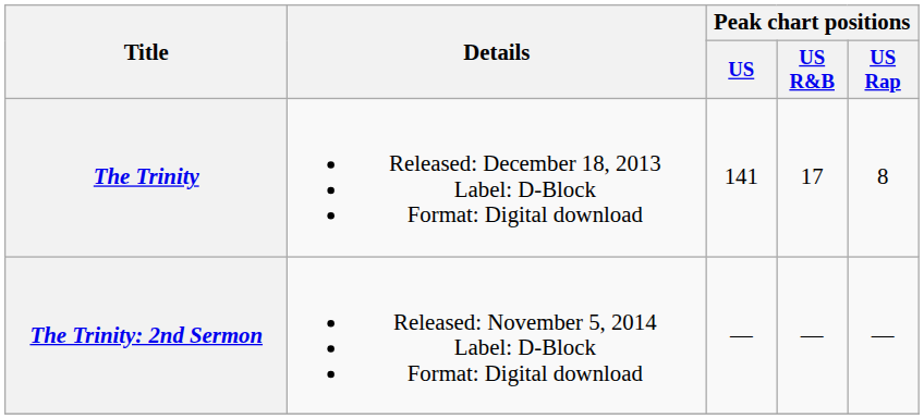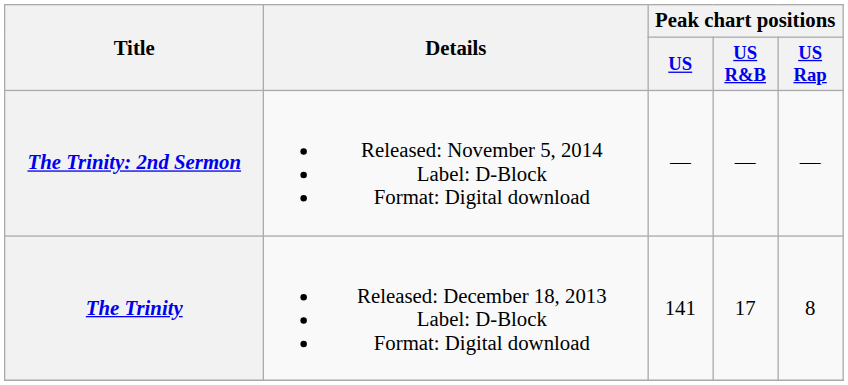 <table class="wikitable plainrowheaders" style="text-align:center;">
 <tr>
 <th scope="col" rowspan="2" style="width:12em;">Title</th>
 <th scope="col" rowspan="2" style="width:18em;">Details</th>
 <th scope="col" colspan="3">Peak chart positions</th>
 </tr>
 <tr>
 <th scope="col" style="width:3em;font-size:90%;"><a href='#'>US</a><br></th>
 <th scope="col" style="width:3em;font-size:90%;"><a href='#'>US<br>R&B</a><br></th>
 <th scope="col" style="width:3em;font-size:90%;"><a href='#'>US<br>Rap</a><br></th>
 </tr>
 <tr>
+<th scope="row"><em><a href='#'>The Trinity: 2nd Sermon</a></em></th>
+<td><br><ul><li>Released: November 5, 2014</li><li>Label: D-Block</li><li>Format: Digital download</li></ul></td>
+<td>—</td>
+<td>—</td>
+<td>—</td>
+</tr>
+<tr>
 <th scope="row"><em><a href='#'>The Trinity</a></em></th>
 <td><br><ul><li>Released: December 18, 2013</li><li>Label: D-Block</li><li>Format: Digital download</li></ul></td>
 <td>141</td>
 <td>17</td>
 <td>8</td>
 </tr>
 <tr>
-<th scope="row"><em><a href='#'>The Trinity: 2nd Sermon</a></em></th>
-<td><br><ul><li>Released: November 5, 2014</li><li>Label: D-Block</li><li>Format: Digital download</li></ul></td>
-<td>—</td>
-<td>—</td>
-<td>—</td>
-</tr>
-<tr>
 </tr>
 </table>
